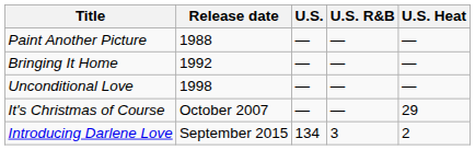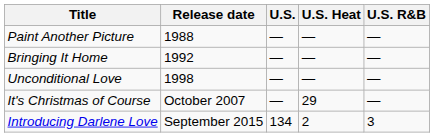 <table class="wikitable">
 <tr>
 <th>Title</th>
 <th>Release date</th>
 <th>U.S.</th>
+<th>U.S. Heat</th>
 <th>U.S. R&B</th>
-<th>U.S. Heat</th>
 </tr>
 <tr>
 <td><em>Paint Another Picture</em></td>
 <td>1988</td>
 <td>—</td>
 <td>—</td>
 <td>—</td>
 </tr>
 <tr>
 <td><em>Bringing It Home</em></td>
 <td>1992</td>
 <td>—</td>
 <td>—</td>
 <td>—</td>
 </tr>
 <tr>
 <td><em>Unconditional Love</em></td>
 <td>1998</td>
 <td>—</td>
 <td>—</td>
 <td>—</td>
 </tr>
 <tr>
 <td><em>It's Christmas of Course</em></td>
 <td>October 2007</td>
 <td>—</td>
+<td>29</td>
 <td>—</td>
-<td>29</td>
 </tr>
 <tr>
 <td><em><a href='#'>Introducing Darlene Love</a></em></td>
 <td>September 2015</td>
 <td>134</td>
+<td>2</td>
 <td>3</td>
-<td>2</td>
 </tr>
 </table>
